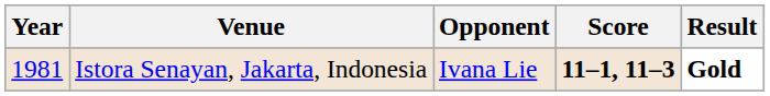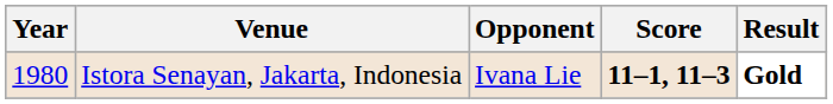 <table class="sortable wikitable" style="font-size: 90%;">
 <tr>
 <th>Year</th>
 <th>Venue</th>
 <th>Opponent</th>
 <th>Score</th>
 <th>Result</th>
 </tr>
 <tr style="background:#F3E6D7">
-<td align="center"><a href='#'>1981</a></td>
+<td align="center"><a href='#'>1980</a></td>
 <td align="left"><a href='#'>Istora Senayan</a>, <a href='#'>Jakarta</a>, Indonesia</td>
 <td align="left"> <a href='#'>Ivana Lie</a></td>
 <td align="left"><strong>11–1, 11–3</strong></td>
 <td style="text-align:left; background:white"> <strong>Gold</strong></td>
 </tr>
 </table>
